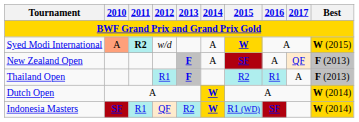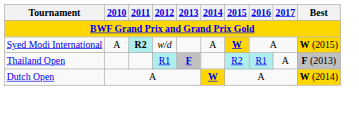 <table class="wikitable" style="font-size: 90%; text-align:center">
 <tr>
 <th>Tournament</th>
 <th><a href='#'>2010</a></th>
 <th><a href='#'>2011</a></th>
 <th><a href='#'>2012</a></th>
 <th><a href='#'>2013</a></th>
 <th><a href='#'>2014</a></th>
 <th><a href='#'>2015</a></th>
 <th><a href='#'>2016</a></th>
 <th><a href='#'>2017</a></th>
 <th>Best</th>
 </tr>
 <tr bgcolor=FFD700>
 <td colspan="10" align=center><strong><a href='#'>BWF Grand Prix and Grand Prix Gold</a></strong></td>
 </tr>
 <tr>
 <td align=left><a href='#'>Syed Modi International</a></td>
-<td style="background: lightsalmon;">A</td>
+<td>A</td>
 <td bgcolor=AFEEEE><strong>R2</strong></td>
 <td><em>w/d</em></td>
 <td></td>
 <td>A</td>
 <td bgcolor=Gold><a href='#'><strong>W</strong></a></td>
 <td colspan="2">A</td>
 <td bgcolor=Gold><strong>W</strong> (2015)</td>
-</tr>
-<tr>
-<td align=left><a href='#'>New Zealand Open</a></td>
-<td></td>
-<td></td>
-<td></td>
-<td bgcolor=Silver><a href='#'><strong>F</strong></a></td>
-<td>A</td>
-<td bgcolor=Bronze><a href='#'>SF</a></td>
-<td>A</td>
-<td bgcolor=FFEBCD><a href='#'>QF</a></td>
-<td bgcolor=Silver><strong>F</strong> (2013)</td>
 </tr>
 <tr>
 <td align=left><a href='#'>Thailand Open</a></td>
 <td></td>
 <td></td>
 <td bgcolor=AFEEEE><a href='#'>R1</a></td>
 <td bgcolor=Silver><a href='#'><strong>F</strong></a></td>
 <td></td>
 <td bgcolor=AFEEEE><a href='#'>R2</a></td>
 <td bgcolor=AFEEEE><a href='#'>R1</a></td>
 <td>A</td>
 <td bgcolor=Silver><strong>F</strong> (2013)</td>
 </tr>
 <tr>
 <td align=left><a href='#'>Dutch Open</a></td>
 <td colspan="4">A</td>
 <td bgcolor=gold><a href='#'><strong>W</strong></a></td>
 <td colspan="3">A</td>
 <td bgcolor=gold><strong>W</strong> (2014)</td>
 </tr>
-<tr>
-<td align=left><a href='#'>Indonesia Masters</a></td>
-<td bgcolor=Bronze><a href='#'>SF</a></td>
-<td bgcolor=AFEEEE><a href='#'>R1</a></td>
-<td bgcolor=FFEBCD><a href='#'>QF</a></td>
-<td bgcolor=AFEEEE><a href='#'>R2</a></td>
-<td bgcolor=gold><a href='#'><strong>W</strong></a></td>
-<td bgcolor=AFEEEE><a href='#'>R1 <small>(WD)</small></a></td>
-<td bgcolor=Bronze><a href='#'>SF</a></td>
-<td></td>
-<td bgcolor=gold><strong>W</strong> (2014)</td>
-</tr>
 </table>
